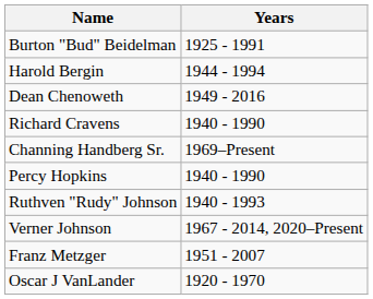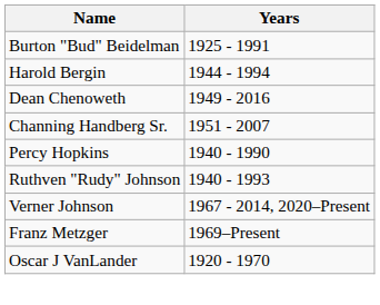 <table class="wikitable mw-collapsible">
 <tr>
 <th>Name</th>
 <th>Years</th>
 </tr>
 <tr>
 <td>Burton "Bud" Beidelman</td>
 <td>1925 - 1991</td>
 </tr>
 <tr>
 <td>Harold Bergin</td>
 <td>1944 - 1994</td>
 </tr>
 <tr>
 <td>Dean Chenoweth</td>
 <td>1949 - 2016</td>
 </tr>
 <tr>
-<td>Richard Cravens</td>
-<td>1940 - 1990</td>
-</tr>
-<tr>
 <td>Channing Handberg Sr.</td>
-<td>1969–Present</td>
+<td>1951 - 2007</td>
 </tr>
 <tr>
 <td>Percy Hopkins</td>
 <td>1940 - 1990</td>
 </tr>
 <tr>
 <td>Ruthven "Rudy" Johnson</td>
 <td>1940 - 1993</td>
 </tr>
 <tr>
 <td>Verner Johnson</td>
 <td>1967 - 2014, 2020–Present</td>
 </tr>
 <tr>
 <td>Franz Metzger</td>
-<td>1951 - 2007</td>
+<td>1969–Present</td>
 </tr>
 <tr>
 <td>Oscar J VanLander</td>
 <td>1920 - 1970</td>
 </tr>
 </table>
